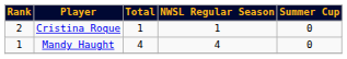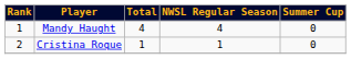 <table class="wikitable" style="font-size: 95%; text-align: center;">
 <tr>
 <th style="background:#000833; color:#FDB71A;" scope="col">Rank</th>
 <th style="background:#000833; color:#FDB71A;" scope="col">Player</th>
 <th style="background:#000833; color:#FDB71A;" scope="col">Total</th>
 <th style="background:#000833; color:#FDB71A;" scope="col">NWSL Regular Season</th>
 <th style="background:#000833; color:#FDB71A;" scope="col">Summer Cup</th>
 </tr>
 <tr>
+<td>1</td>
+<td> <a href='#'>Mandy Haught</a></td>
+<td>4</td>
+<td>4</td>
+<td>0</td>
+</tr>
+<tr>
 <td>2</td>
 <td> <a href='#'>Cristina Roque</a></td>
 <td>1</td>
 <td>1</td>
 <td>0</td>
 </tr>
 <tr>
-<td>1</td>
-<td> <a href='#'>Mandy Haught</a></td>
-<td>4</td>
-<td>4</td>
-<td>0</td>
-</tr>
-<tr>
 </tr>
 </table>
